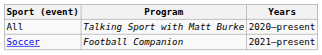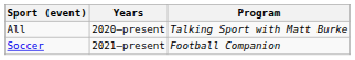 <table class="wikitable">
 <tr>
 <th>Sport (event)</th>
+<th>Years</th>
 <th>Program</th>
-<th>Years</th>
 </tr>
 <tr>
 <td>All</td>
+<td>2020–present</td>
 <td><em>Talking Sport with Matt Burke</em></td>
-<td>2020–present</td>
 </tr>
 <tr>
 <td><a href='#'>Soccer</a></td>
+<td>2021–present</td>
 <td><em>Football Companion</em></td>
-<td>2021–present</td>
 </tr>
 </table>
